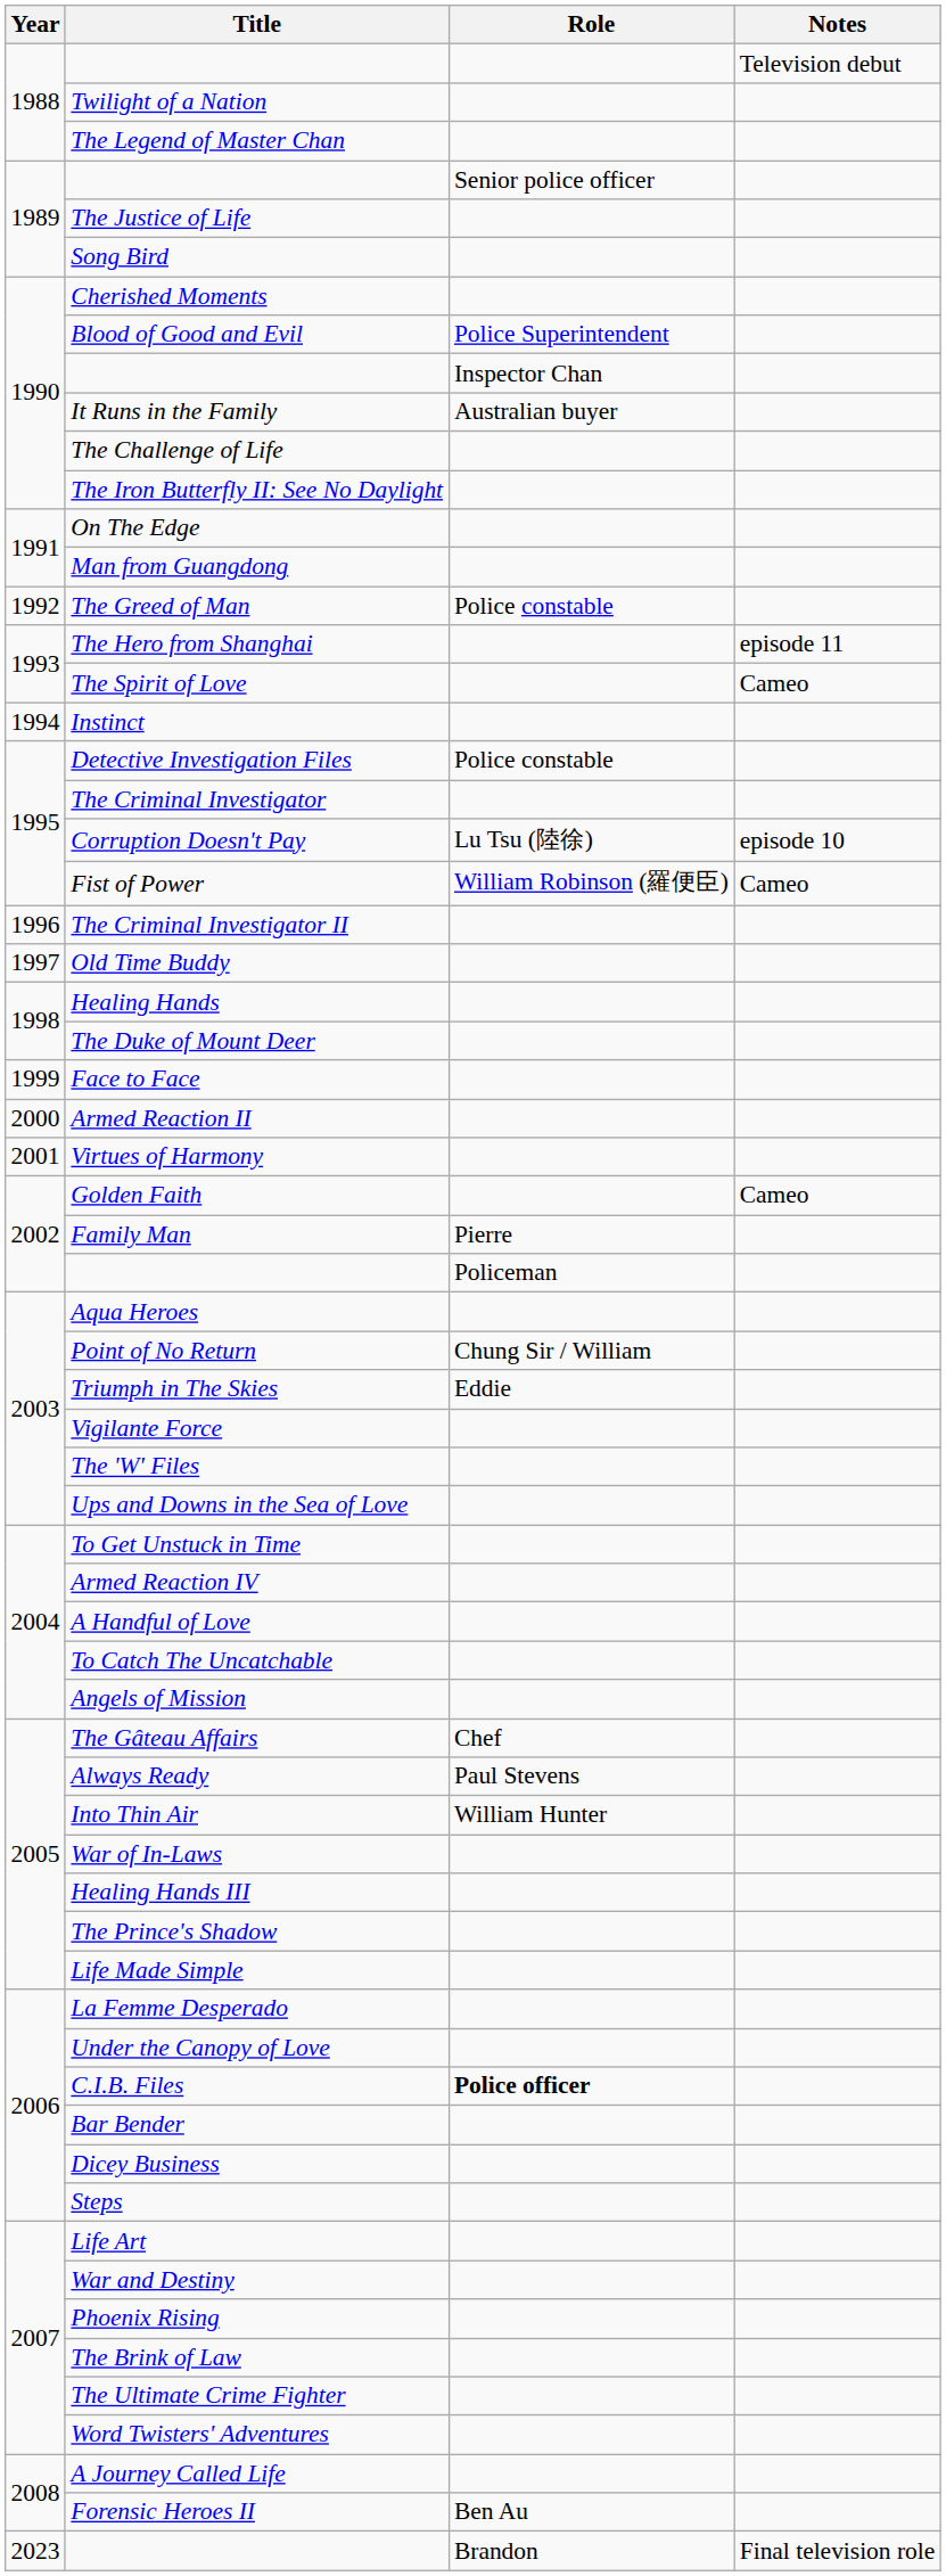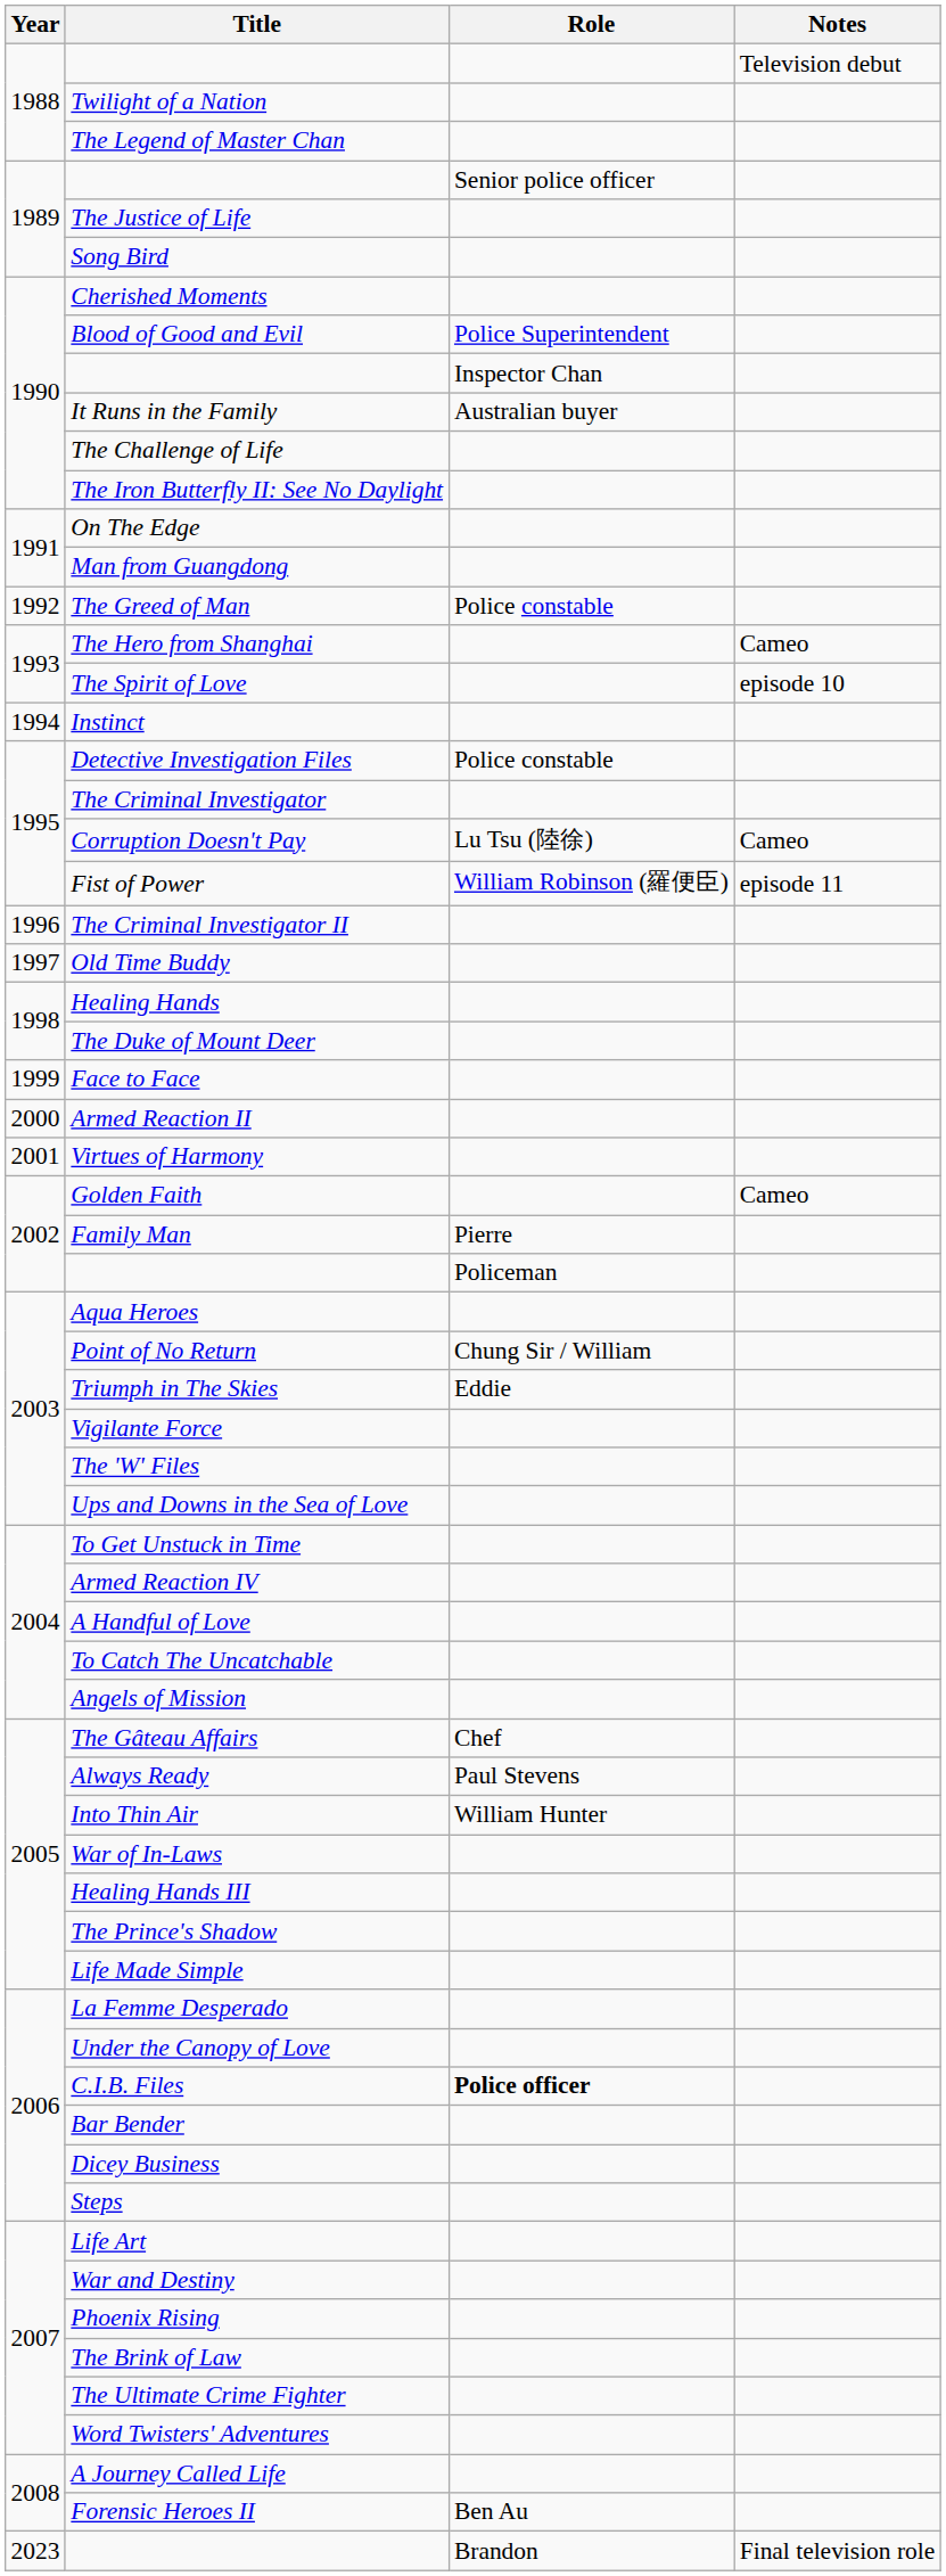 <table class="wikitable">
 <tr>
 <th>Year</th>
 <th>Title</th>
 <th>Role</th>
 <th>Notes</th>
 </tr>
 <tr>
 <td rowspan="3">1988</td>
 <td><em></em></td>
 <td></td>
 <td>Television debut</td>
 </tr>
 <tr>
 <td><em><a href='#'>Twilight of a Nation</a></em></td>
 <td></td>
 <td></td>
 </tr>
 <tr>
 <td><em><a href='#'>The Legend of Master Chan</a></em></td>
 <td></td>
 <td></td>
 </tr>
 <tr>
 <td rowspan="3">1989</td>
 <td><em></em></td>
 <td>Senior police officer</td>
 <td></td>
 </tr>
 <tr>
 <td><em><a href='#'>The Justice of Life</a></em></td>
 <td></td>
 <td></td>
 </tr>
 <tr>
 <td><a href='#'><em>Song Bird</em></a></td>
 <td></td>
 <td></td>
 </tr>
 <tr>
 <td rowspan="6">1990</td>
 <td><em><a href='#'>Cherished Moments</a></em></td>
 <td></td>
 <td></td>
 </tr>
 <tr>
 <td><em><a href='#'>Blood of Good and Evil</a></em></td>
 <td><a href='#'>Police Superintendent</a></td>
 <td></td>
 </tr>
 <tr>
 <td><em></em></td>
 <td>Inspector Chan</td>
 <td></td>
 </tr>
 <tr>
 <td><em>It Runs in the Family</em></td>
 <td>Australian buyer</td>
 <td></td>
 </tr>
 <tr>
 <td><em>The Challenge of Life</em></td>
 <td></td>
 <td></td>
 </tr>
 <tr>
 <td><em><a href='#'>The Iron Butterfly II: See No Daylight</a></em></td>
 <td></td>
 <td></td>
 </tr>
 <tr>
 <td rowspan="2">1991</td>
 <td><em>On The Edge</em></td>
 <td></td>
 <td></td>
 </tr>
 <tr>
 <td><em><a href='#'>Man from Guangdong</a></em></td>
 <td></td>
 <td></td>
 </tr>
 <tr>
 <td>1992</td>
 <td><em><a href='#'>The Greed of Man</a></em></td>
 <td>Police <a href='#'>constable</a></td>
 <td></td>
 </tr>
 <tr>
 <td rowspan="2">1993</td>
 <td><em><a href='#'>The Hero from Shanghai</a></em></td>
 <td></td>
-<td>episode 11</td>
+<td>Cameo</td>
 </tr>
 <tr>
 <td><em><a href='#'>The Spirit of Love</a></em></td>
 <td></td>
-<td>Cameo</td>
+<td>episode 10</td>
 </tr>
 <tr>
 <td>1994</td>
 <td><em><a href='#'>Instinct</a></em></td>
 <td></td>
 <td></td>
 </tr>
 <tr>
 <td rowspan="4">1995</td>
 <td><em><a href='#'>Detective Investigation Files</a></em></td>
 <td>Police constable</td>
 <td></td>
 </tr>
 <tr>
 <td><em><a href='#'>The Criminal Investigator</a></em></td>
 <td></td>
 <td></td>
 </tr>
 <tr>
 <td><em><a href='#'>Corruption Doesn't Pay</a></em></td>
 <td>Lu Tsu (陸徐)</td>
-<td>episode 10</td>
+<td>Cameo</td>
 </tr>
 <tr>
 <td><em>Fist of Power</em></td>
 <td><a href='#'>William Robinson</a> (羅便臣)</td>
-<td>Cameo</td>
+<td>episode 11</td>
 </tr>
 <tr>
 <td>1996</td>
 <td><em><a href='#'>The Criminal Investigator II</a></em></td>
 <td></td>
 <td></td>
 </tr>
 <tr>
 <td>1997</td>
 <td><em><a href='#'>Old Time Buddy</a></em></td>
 <td></td>
 <td></td>
 </tr>
 <tr>
 <td rowspan="2">1998</td>
 <td><em><a href='#'>Healing Hands</a></em></td>
 <td></td>
 <td></td>
 </tr>
 <tr>
 <td><em><a href='#'>The Duke of Mount Deer</a></em></td>
 <td></td>
 <td></td>
 </tr>
 <tr>
 <td>1999</td>
 <td><em><a href='#'>Face to Face</a></em></td>
 <td></td>
 <td></td>
 </tr>
 <tr>
 <td>2000</td>
 <td><em><a href='#'>Armed Reaction II</a></em></td>
 <td></td>
 <td></td>
 </tr>
 <tr>
 <td>2001</td>
 <td><em><a href='#'>Virtues of Harmony</a></em></td>
 <td></td>
 <td></td>
 </tr>
 <tr>
 <td rowspan="3">2002</td>
 <td><em><a href='#'>Golden Faith</a></em></td>
 <td></td>
 <td>Cameo</td>
 </tr>
 <tr>
 <td><em><a href='#'>Family Man</a></em></td>
 <td>Pierre</td>
 <td></td>
 </tr>
 <tr>
 <td><em></em></td>
 <td>Policeman</td>
 <td></td>
 </tr>
 <tr>
 <td rowspan="6">2003</td>
 <td><em><a href='#'>Aqua Heroes</a></em></td>
 <td></td>
 <td></td>
 </tr>
 <tr>
 <td><a href='#'><em>Point of No Return</em></a></td>
 <td>Chung Sir / William</td>
 <td></td>
 </tr>
 <tr>
 <td><em><a href='#'>Triumph in The Skies</a></em></td>
 <td>Eddie</td>
 <td></td>
 </tr>
 <tr>
 <td><em><a href='#'>Vigilante Force</a></em></td>
 <td></td>
 <td></td>
 </tr>
 <tr>
 <td><em><a href='#'>The 'W' Files</a></em></td>
 <td></td>
 <td></td>
 </tr>
 <tr>
 <td><em><a href='#'>Ups and Downs in the Sea of Love</a></em></td>
 <td></td>
 <td></td>
 </tr>
 <tr>
 <td rowspan="5">2004</td>
 <td><em><a href='#'>To Get Unstuck in Time</a></em></td>
 <td></td>
 <td></td>
 </tr>
 <tr>
 <td><em><a href='#'>Armed Reaction IV</a></em></td>
 <td></td>
 <td></td>
 </tr>
 <tr>
 <td><em><a href='#'>A Handful of Love</a></em></td>
 <td></td>
 <td></td>
 </tr>
 <tr>
 <td><em><a href='#'>To Catch The Uncatchable</a></em></td>
 <td></td>
 <td></td>
 </tr>
 <tr>
 <td><em><a href='#'>Angels of Mission</a></em></td>
 <td></td>
 <td></td>
 </tr>
 <tr>
 <td rowspan="7">2005</td>
 <td><em><a href='#'>The Gâteau Affairs</a></em></td>
 <td>Chef</td>
 <td></td>
 </tr>
 <tr>
 <td><em><a href='#'>Always Ready</a></em></td>
 <td>Paul Stevens</td>
 <td></td>
 </tr>
 <tr>
 <td><em><a href='#'>Into Thin Air</a></em></td>
 <td>William Hunter</td>
 <td></td>
 </tr>
 <tr>
 <td><em><a href='#'>War of In-Laws</a></em></td>
 <td></td>
 <td></td>
 </tr>
 <tr>
 <td><em><a href='#'>Healing Hands III</a></em></td>
 <td></td>
 <td></td>
 </tr>
 <tr>
 <td><em><a href='#'>The Prince's Shadow</a></em></td>
 <td></td>
 <td></td>
 </tr>
 <tr>
 <td><em><a href='#'>Life Made Simple</a></em></td>
 <td></td>
 <td></td>
 </tr>
 <tr>
 <td rowspan="6">2006</td>
 <td><em><a href='#'>La Femme Desperado</a></em></td>
 <td></td>
 <td></td>
 </tr>
 <tr>
 <td><em><a href='#'>Under the Canopy of Love</a></em></td>
 <td></td>
 <td></td>
 </tr>
 <tr>
 <td><em><a href='#'>C.I.B. Files</a></em></td>
 <td><strong>Police officer</strong></td>
 <td></td>
 </tr>
 <tr>
 <td><em><a href='#'>Bar Bender</a></em></td>
 <td></td>
 <td></td>
 </tr>
 <tr>
 <td><em><a href='#'>Dicey Business</a></em></td>
 <td></td>
 <td></td>
 </tr>
 <tr>
 <td><em><a href='#'>Steps</a></em></td>
 <td></td>
 <td></td>
 </tr>
 <tr>
 <td rowspan="6">2007</td>
 <td><em><a href='#'>Life Art</a></em></td>
 <td></td>
 <td></td>
 </tr>
 <tr>
 <td><em><a href='#'>War and Destiny</a></em></td>
 <td></td>
 <td></td>
 </tr>
 <tr>
 <td><em><a href='#'>Phoenix Rising</a></em></td>
 <td></td>
 <td></td>
 </tr>
 <tr>
 <td><em><a href='#'>The Brink of Law</a></em></td>
 <td></td>
 <td></td>
 </tr>
 <tr>
 <td><em><a href='#'>The Ultimate Crime Fighter</a></em></td>
 <td></td>
 <td></td>
 </tr>
 <tr>
 <td><em><a href='#'>Word Twisters' Adventures</a></em></td>
 <td></td>
 <td></td>
 </tr>
 <tr>
 <td rowspan="2">2008</td>
 <td><em><a href='#'>A Journey Called Life</a></em></td>
 <td></td>
 <td></td>
 </tr>
 <tr>
 <td><em><a href='#'>Forensic Heroes II</a></em></td>
 <td>Ben Au</td>
 <td></td>
 </tr>
 <tr>
 <td>2023</td>
 <td><em></em></td>
 <td>Brandon</td>
 <td>Final television role</td>
 </tr>
 </table>
